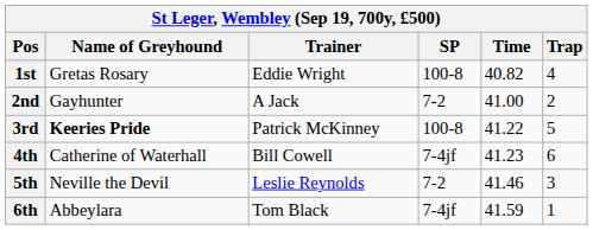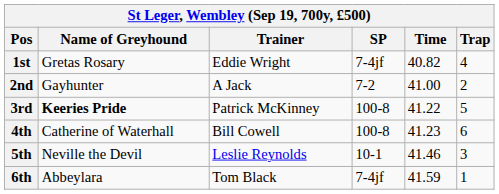 <table class="wikitable">
 <tr>
 <th colspan="6"><a href='#'>St Leger</a>, <a href='#'>Wembley</a> (Sep 19, 700y, £500)</th>
 </tr>
 <tr>
 <th width=30>Pos</th>
 <th width=180>Name of Greyhound</th>
 <th width=150>Trainer</th>
 <th width=50>SP</th>
 <th width=50>Time</th>
 <th width=30>Trap</th>
 </tr>
 <tr>
 <th>1st</th>
 <td>Gretas Rosary</td>
 <td>Eddie Wright</td>
-<td>100-8</td>
+<td>7-4jf</td>
 <td>40.82</td>
 <td>4</td>
 </tr>
 <tr>
 <th>2nd</th>
 <td>Gayhunter</td>
 <td>A Jack</td>
 <td>7-2</td>
 <td>41.00</td>
 <td>2</td>
 </tr>
 <tr>
 <th>3rd</th>
 <td><strong>Keeries Pride</strong></td>
 <td>Patrick McKinney</td>
 <td>100-8</td>
 <td>41.22</td>
 <td>5</td>
 </tr>
 <tr>
 <th>4th</th>
 <td>Catherine of Waterhall</td>
 <td>Bill Cowell</td>
-<td>7-4jf</td>
+<td>100-8</td>
 <td>41.23</td>
 <td>6</td>
 </tr>
 <tr>
 <th>5th</th>
 <td>Neville the Devil</td>
 <td><a href='#'>Leslie Reynolds</a></td>
-<td>7-2</td>
+<td>10-1</td>
 <td>41.46</td>
 <td>3</td>
 </tr>
 <tr>
 <th>6th</th>
 <td>Abbeylara</td>
 <td>Tom Black</td>
 <td>7-4jf</td>
 <td>41.59</td>
 <td>1</td>
 </tr>
 </table>
